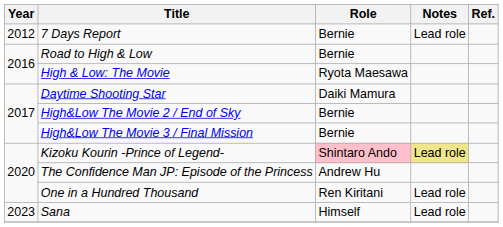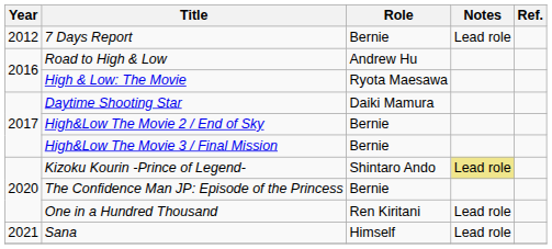 <table class="wikitable">
 <tr>
 <th>Year</th>
 <th>Title</th>
 <th>Role</th>
 <th>Notes</th>
 <th>Ref.</th>
 </tr>
 <tr>
 <td>2012</td>
 <td><em>7 Days Report</em></td>
 <td>Bernie</td>
 <td>Lead role</td>
 <td></td>
 </tr>
 <tr>
 <td rowspan="2">2016</td>
 <td><em>Road to High & Low</em></td>
-<td>Bernie</td>
+<td>Andrew Hu</td>
 <td></td>
 <td></td>
 </tr>
 <tr>
 <td><em><a href='#'>High & Low: The Movie</a></em></td>
 <td>Ryota Maesawa</td>
 <td></td>
 <td></td>
 </tr>
 <tr>
 <td rowspan="3">2017</td>
 <td><em><a href='#'>Daytime Shooting Star</a></em></td>
 <td>Daiki Mamura</td>
 <td></td>
 <td></td>
 </tr>
 <tr>
 <td><em><a href='#'>High&Low The Movie 2 / End of Sky</a></em></td>
 <td>Bernie</td>
 <td></td>
 <td></td>
 </tr>
 <tr>
 <td><em><a href='#'>High&Low The Movie 3 / Final Mission</a></em></td>
 <td>Bernie</td>
 <td></td>
 <td></td>
 </tr>
 <tr>
 <td rowspan="3">2020</td>
 <td><em>Kizoku Kourin -Prince of Legend-</em></td>
-<td style="background: pink;">Shintaro Ando</td>
+<td>Shintaro Ando</td>
 <td style="background: khaki;">Lead role</td>
 <td></td>
 </tr>
 <tr>
 <td><em>The Confidence Man JP: Episode of the Princess</em></td>
-<td>Andrew Hu</td>
+<td>Bernie</td>
 <td></td>
 <td></td>
 </tr>
 <tr>
 <td><em>One in a Hundred Thousand</em></td>
 <td>Ren Kiritani</td>
 <td>Lead role</td>
 <td></td>
 </tr>
 <tr>
-<td>2023</td>
+<td>2021</td>
 <td><em>Sana</em></td>
 <td>Himself</td>
 <td>Lead role</td>
 <td></td>
 </tr>
 <tr>
 </tr>
 </table>
